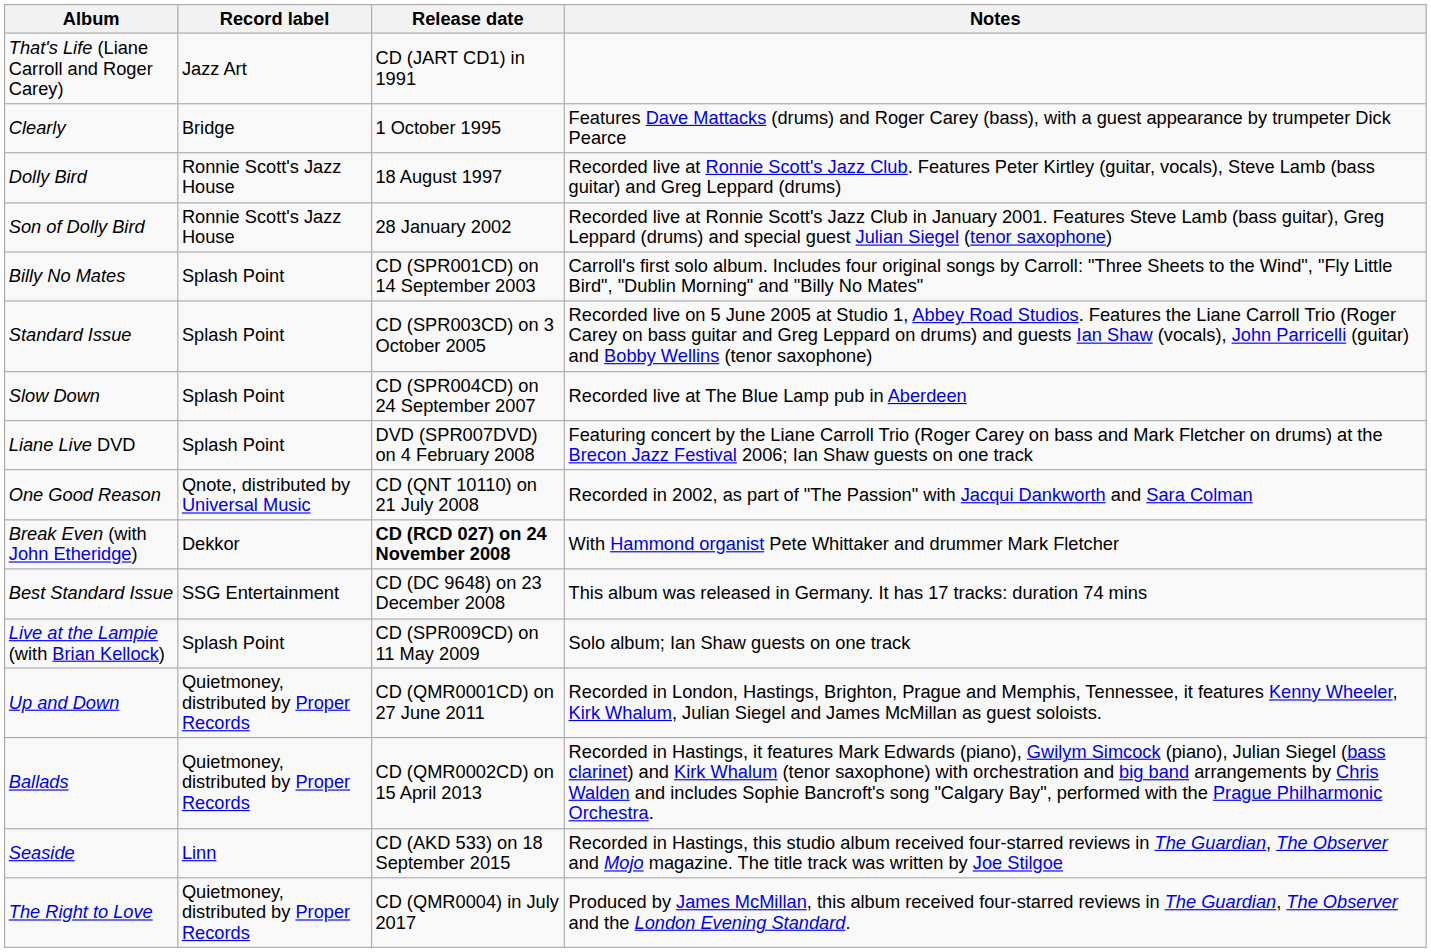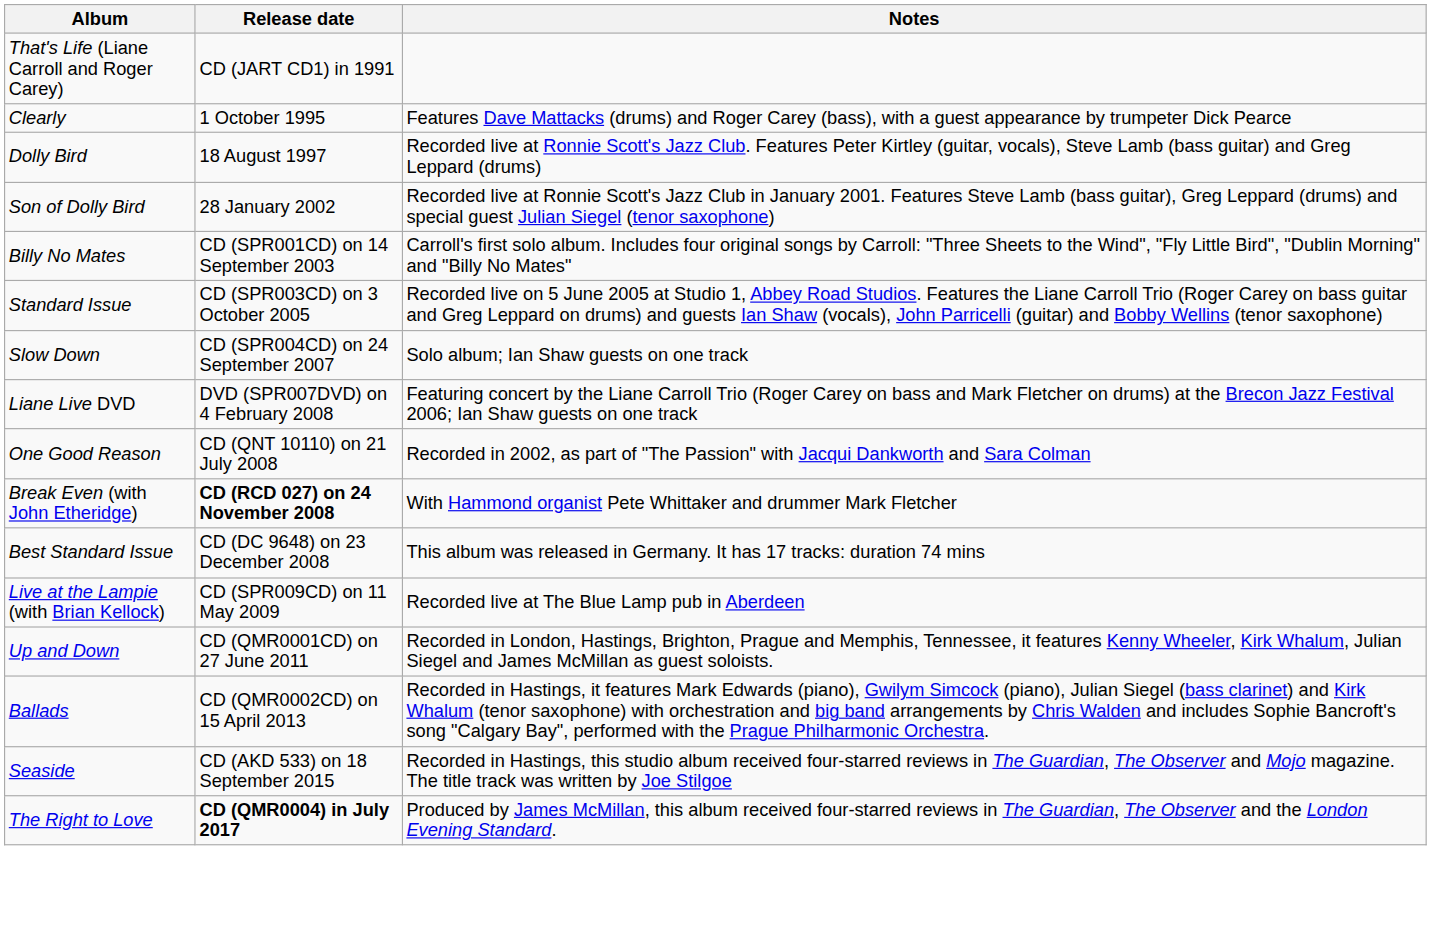 <table class="wikitable">
 <tr>
 <th>Album</th>
-<th>Record label</th>
 <th>Release date</th>
 <th>Notes</th>
 </tr>
 <tr>
 <td><em>That's Life</em> (Liane Carroll and Roger Carey)</td>
-<td>Jazz Art</td>
 <td>CD (JART CD1) in 1991</td>
 <td></td>
 </tr>
 <tr>
 <td><em>Clearly</em></td>
-<td>Bridge</td>
 <td>1 October 1995</td>
 <td>Features <a href='#'>Dave Mattacks</a> (drums) and Roger Carey (bass), with a guest appearance by trumpeter Dick Pearce</td>
 </tr>
 <tr>
 <td><em>Dolly Bird</em></td>
-<td>Ronnie Scott's Jazz House</td>
 <td>18 August 1997</td>
 <td>Recorded live at <a href='#'>Ronnie Scott's Jazz Club</a>. Features Peter Kirtley (guitar, vocals), Steve Lamb (bass guitar) and Greg Leppard (drums)</td>
 </tr>
 <tr>
 <td><em>Son of Dolly Bird</em></td>
-<td>Ronnie Scott's Jazz House</td>
 <td>28 January 2002</td>
 <td>Recorded live at Ronnie Scott's Jazz Club in January 2001. Features Steve Lamb (bass guitar), Greg Leppard (drums) and special guest <a href='#'>Julian Siegel</a> (<a href='#'>tenor saxophone</a>)</td>
 </tr>
 <tr>
 <td><em>Billy No Mates</em></td>
-<td>Splash Point</td>
 <td>CD (SPR001CD) on 14 September 2003</td>
 <td>Carroll's first solo album. Includes four original songs by Carroll: "Three Sheets to the Wind", "Fly Little Bird", "Dublin Morning" and "Billy No Mates"</td>
 </tr>
 <tr>
 <td><em>Standard Issue</em></td>
-<td>Splash Point</td>
 <td>CD (SPR003CD) on 3 October 2005</td>
 <td>Recorded live on 5 June 2005 at Studio 1, <a href='#'>Abbey Road Studios</a>. Features the Liane Carroll Trio (Roger Carey on bass guitar and Greg Leppard on drums) and guests <a href='#'>Ian Shaw</a> (vocals), <a href='#'>John Parricelli</a> (guitar) and <a href='#'>Bobby Wellins</a> (tenor saxophone)</td>
 </tr>
 <tr>
 <td><em>Slow Down</em></td>
-<td>Splash Point</td>
 <td>CD (SPR004CD) on 24 September 2007</td>
-<td>Recorded live at The Blue Lamp pub in <a href='#'>Aberdeen</a></td>
+<td>Solo album; Ian Shaw guests on one track</td>
 </tr>
 <tr>
 <td><em>Liane Live</em> DVD</td>
-<td>Splash Point</td>
 <td>DVD (SPR007DVD) on 4 February 2008</td>
 <td>Featuring concert by the Liane Carroll Trio (Roger Carey on bass and Mark Fletcher on drums) at the <a href='#'>Brecon Jazz Festival</a> 2006; Ian Shaw guests on one track</td>
 </tr>
 <tr>
 <td><em>One Good Reason</em></td>
-<td>Qnote, distributed by <a href='#'>Universal Music</a></td>
 <td>CD (QNT 10110) on 21 July 2008</td>
 <td>Recorded in 2002, as part of "The Passion" with <a href='#'>Jacqui Dankworth</a> and <a href='#'>Sara Colman</a></td>
 </tr>
 <tr>
 <td><em>Break Even</em> (with <a href='#'>John Etheridge</a>)</td>
-<td>Dekkor</td>
 <td><strong>CD (RCD 027) on 24 November 2008</strong></td>
 <td>With <a href='#'>Hammond organist</a> Pete Whittaker and drummer Mark Fletcher</td>
 </tr>
 <tr>
 <td><em>Best Standard Issue</em></td>
-<td>SSG Entertainment</td>
 <td>CD (DC 9648) on 23 December 2008</td>
 <td>This album was released in Germany. It has 17 tracks: duration 74 mins</td>
 </tr>
 <tr>
 <td><em><a href='#'>Live at the Lampie</a></em> (with <a href='#'>Brian Kellock</a>)</td>
-<td>Splash Point</td>
 <td>CD (SPR009CD) on 11 May 2009</td>
-<td>Solo album; Ian Shaw guests on one track</td>
+<td>Recorded live at The Blue Lamp pub in <a href='#'>Aberdeen</a></td>
 </tr>
 <tr>
 <td><em><a href='#'>Up and Down</a></em></td>
-<td>Quietmoney, distributed by <a href='#'>Proper Records</a></td>
 <td>CD (QMR0001CD) on 27 June 2011</td>
 <td>Recorded in London, Hastings, Brighton, Prague and Memphis, Tennessee, it features <a href='#'>Kenny Wheeler</a>, <a href='#'>Kirk Whalum</a>, Julian Siegel and James McMillan as guest soloists.</td>
 </tr>
 <tr>
 <td><em><a href='#'>Ballads</a></em></td>
-<td>Quietmoney, distributed by <a href='#'>Proper Records</a></td>
 <td>CD (QMR0002CD) on 15 April 2013</td>
 <td>Recorded in Hastings, it features Mark Edwards (piano), <a href='#'>Gwilym Simcock</a> (piano), Julian Siegel (<a href='#'>bass clarinet</a>) and <a href='#'>Kirk Whalum</a> (tenor saxophone) with orchestration and <a href='#'>big band</a> arrangements by <a href='#'>Chris Walden</a> and includes Sophie Bancroft's song "Calgary Bay", performed with the <a href='#'>Prague Philharmonic Orchestra</a>.</td>
 </tr>
 <tr>
 <td><em><a href='#'>Seaside</a></em></td>
-<td><a href='#'>Linn</a></td>
 <td>CD (AKD 533) on 18 September 2015</td>
 <td>Recorded in Hastings, this studio album received four-starred reviews in <em><a href='#'>The Guardian</a></em>, <em><a href='#'>The Observer</a></em> and <em><a href='#'>Mojo</a></em> magazine. The title track was written by <a href='#'>Joe Stilgoe</a></td>
 </tr>
 <tr>
 <td><em><a href='#'>The Right to Love</a></em></td>
-<td>Quietmoney, distributed by <a href='#'>Proper Records</a></td>
-<td>CD (QMR0004) in July 2017</td>
+<td><strong>CD (QMR0004) in July 2017</strong></td>
 <td>Produced by <a href='#'>James McMillan</a>, this album received four-starred reviews in <em><a href='#'>The Guardian</a></em>, <em><a href='#'>The Observer</a></em> and the <em><a href='#'>London Evening Standard</a></em>.</td>
 </tr>
 </table>
